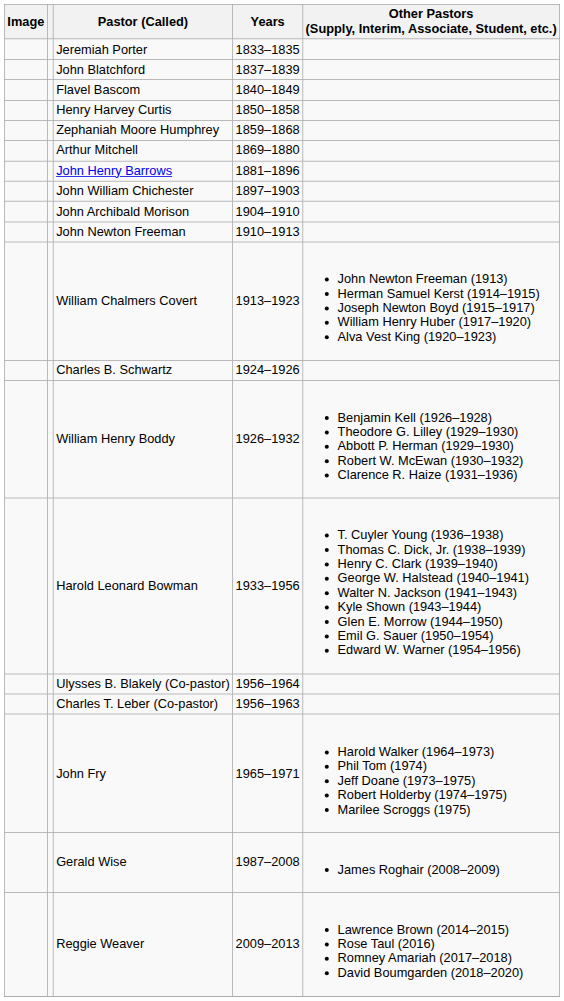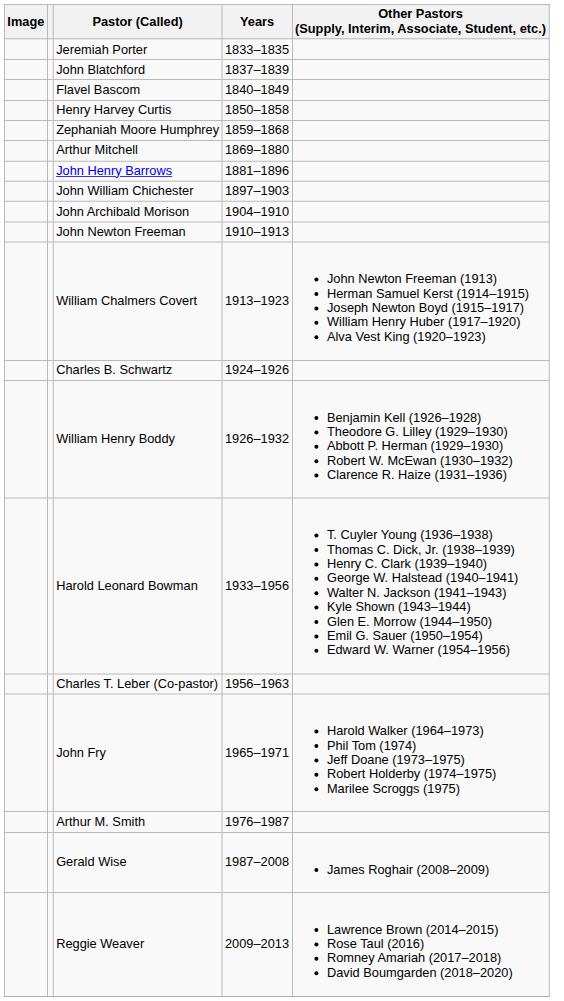 <table class="wikitable">
 <tr>
 <th>Image</th>
 <th></th>
 <th>Pastor (Called)</th>
 <th>Years</th>
 <th>Other Pastors<br>(Supply, Interim, Associate, Student, etc.)</th>
 </tr>
 <tr>
 <td></td>
 <td></td>
 <td>Jeremiah Porter</td>
 <td>1833–1835</td>
 <td></td>
 </tr>
 <tr>
 <td></td>
 <td></td>
 <td>John Blatchford</td>
 <td>1837–1839</td>
 <td></td>
 </tr>
 <tr>
 <td></td>
 <td></td>
 <td>Flavel Bascom</td>
 <td>1840–1849</td>
 <td></td>
 </tr>
 <tr>
 <td></td>
 <td></td>
 <td>Henry Harvey Curtis</td>
 <td>1850–1858</td>
 <td></td>
 </tr>
 <tr>
 <td></td>
 <td></td>
 <td>Zephaniah Moore Humphrey</td>
 <td>1859–1868</td>
 <td></td>
 </tr>
 <tr>
 <td></td>
 <td></td>
 <td>Arthur Mitchell</td>
 <td>1869–1880</td>
 <td></td>
 </tr>
 <tr>
 <td></td>
 <td></td>
 <td><a href='#'>John Henry Barrows</a></td>
 <td>1881–1896</td>
 <td></td>
 </tr>
 <tr>
 <td></td>
 <td></td>
 <td>John William Chichester</td>
 <td>1897–1903</td>
 <td></td>
 </tr>
 <tr>
 <td></td>
 <td></td>
 <td>John Archibald Morison</td>
 <td>1904–1910</td>
 <td></td>
 </tr>
 <tr>
 <td></td>
 <td></td>
 <td>John Newton Freeman</td>
 <td>1910–1913</td>
 <td></td>
 </tr>
 <tr>
 <td></td>
 <td></td>
 <td>William Chalmers Covert</td>
 <td>1913–1923</td>
 <td><br><ul><li>John Newton Freeman (1913)</li><li>Herman Samuel Kerst (1914–1915)</li><li>Joseph Newton Boyd (1915–1917)</li><li>William Henry Huber (1917–1920)</li><li>Alva Vest King (1920–1923)</li></ul></td>
 </tr>
 <tr>
 <td></td>
 <td></td>
 <td>Charles B. Schwartz</td>
 <td>1924–1926</td>
 <td></td>
 </tr>
 <tr>
 <td></td>
 <td></td>
 <td>William Henry Boddy</td>
 <td>1926–1932</td>
 <td><br><ul><li>Benjamin Kell (1926–1928)</li><li>Theodore G. Lilley (1929–1930)</li><li>Abbott P. Herman (1929–1930)</li><li>Robert W. McEwan (1930–1932)</li><li>Clarence R. Haize (1931–1936)</li></ul></td>
 </tr>
 <tr>
 <td></td>
 <td></td>
 <td>Harold Leonard Bowman</td>
 <td>1933–1956</td>
 <td><br><ul><li>T. Cuyler Young (1936–1938)</li><li>Thomas C. Dick, Jr. (1938–1939)</li><li>Henry C. Clark (1939–1940)</li><li>George W. Halstead (1940–1941)</li><li>Walter N. Jackson (1941–1943)</li><li>Kyle Shown (1943–1944)</li><li>Glen E. Morrow (1944–1950)</li><li>Emil G. Sauer (1950–1954)</li><li>Edward W. Warner (1954–1956)</li></ul></td>
 </tr>
 <tr>
 <td></td>
 <td></td>
-<td>Ulysses B. Blakely (Co-pastor)</td>
-<td>1956–1964</td>
-<td></td>
-</tr>
-<tr>
-<td></td>
-<td></td>
 <td>Charles T. Leber (Co-pastor)</td>
 <td>1956–1963</td>
 <td></td>
 </tr>
 <tr>
 <td></td>
 <td></td>
 <td>John Fry</td>
 <td>1965–1971</td>
 <td><br><ul><li>Harold Walker (1964–1973)</li><li>Phil Tom (1974)</li><li>Jeff Doane (1973–1975)</li><li>Robert Holderby (1974–1975)</li><li>Marilee Scroggs (1975)</li></ul></td>
+</tr>
+<tr>
+<td></td>
+<td></td>
+<td>Arthur M. Smith</td>
+<td>1976–1987</td>
+<td></td>
 </tr>
 <tr>
 <td></td>
 <td></td>
 <td>Gerald Wise</td>
 <td>1987–2008</td>
 <td><br><ul><li>James Roghair (2008–2009)</li></ul></td>
 </tr>
 <tr>
 <td></td>
 <td></td>
 <td>Reggie Weaver</td>
 <td>2009–2013</td>
 <td><br><ul><li>Lawrence Brown (2014–2015)</li><li>Rose Taul (2016)</li><li>Romney Amariah (2017–2018)</li><li>David Boumgarden (2018–2020)</li></ul></td>
 </tr>
 <tr>
 </tr>
 </table>
